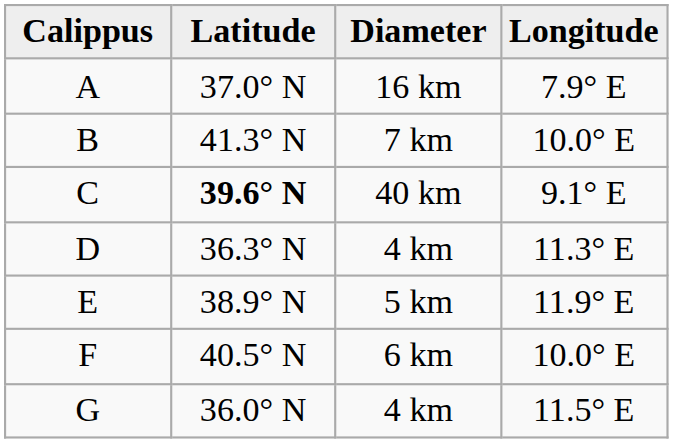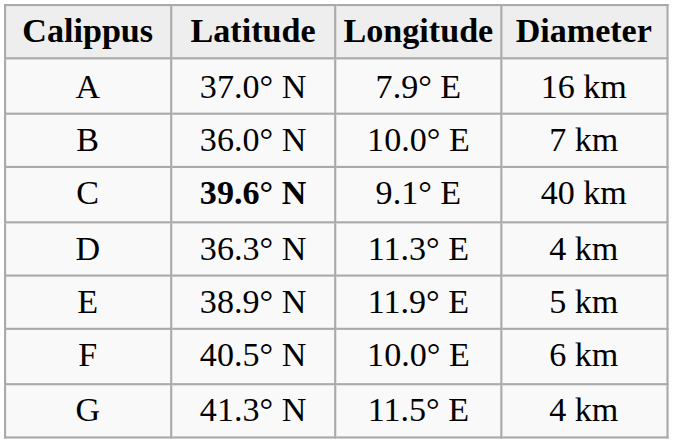 <table class="wikitable">
 <tr>
 <th width="25%" style="background:#eeeeee;">Calippus</th>
 <th width="25%" style="background:#eeeeee;">Latitude</th>
+<th width="25%" style="background:#eeeeee;">Longitude</th>
 <th width="25%" style="background:#eeeeee;">Diameter</th>
-<th width="25%" style="background:#eeeeee;">Longitude</th>
 </tr>
 <tr>
 <td align="center">A</td>
 <td align="center">37.0° N</td>
+<td align="center">7.9° E</td>
 <td align="center">16 km</td>
-<td align="center">7.9° E</td>
 </tr>
 <tr>
 <td align="center">B</td>
-<td align="center">41.3° N</td>
+<td align="center">36.0° N</td>
+<td align="center">10.0° E</td>
 <td align="center">7 km</td>
-<td align="center">10.0° E</td>
 </tr>
 <tr>
 <td align="center">C</td>
 <td align="center"><strong>39.6° N</strong></td>
+<td align="center">9.1° E</td>
 <td align="center">40 km</td>
-<td align="center">9.1° E</td>
 </tr>
 <tr>
 <td align="center">D</td>
 <td align="center">36.3° N</td>
+<td align="center">11.3° E</td>
 <td align="center">4 km</td>
-<td align="center">11.3° E</td>
 </tr>
 <tr>
 <td align="center">E</td>
 <td align="center">38.9° N</td>
+<td align="center">11.9° E</td>
 <td align="center">5 km</td>
-<td align="center">11.9° E</td>
 </tr>
 <tr>
 <td align="center">F</td>
 <td align="center">40.5° N</td>
+<td align="center">10.0° E</td>
 <td align="center">6 km</td>
-<td align="center">10.0° E</td>
 </tr>
 <tr>
 <td align="center">G</td>
-<td align="center">36.0° N</td>
+<td align="center">41.3° N</td>
+<td align="center">11.5° E</td>
 <td align="center">4 km</td>
-<td align="center">11.5° E</td>
 </tr>
 </table>
